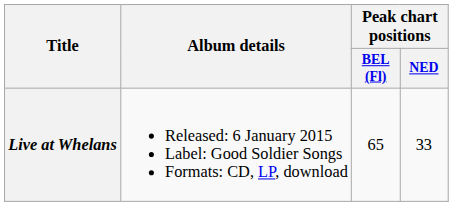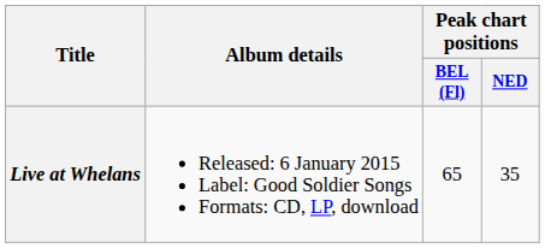 <table class="wikitable plainrowheaders" style="text-align:center;">
 <tr>
 <th rowspan="2">Title</th>
 <th rowspan="2">Album details</th>
 <th colspan="2">Peak chart positions</th>
 </tr>
 <tr>
 <th style="width:3em;font-size:85%"><a href='#'>BEL<br>(Fl)</a></th>
 <th style="width:3em;font-size:85%"><a href='#'>NED</a></th>
 </tr>
 <tr>
 <th scope="row"><em>Live at Whelans</em></th>
 <td align="left"><br><ul><li>Released: 6 January 2015</li><li>Label: Good Soldier Songs</li><li>Formats: CD, <a href='#'>LP</a>, download</li></ul></td>
 <td>65</td>
-<td>33</td>
+<td>35</td>
 </tr>
 </table>
